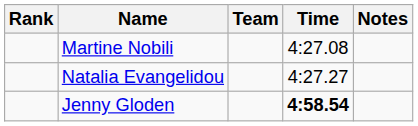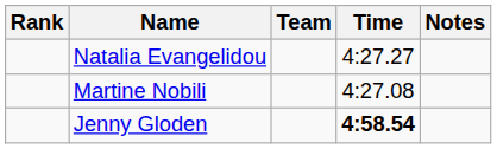 <table class="wikitable sortable" style="text-align:center">
 <tr>
 <th>Rank</th>
 <th>Name</th>
 <th>Team</th>
 <th>Time</th>
 <th>Notes</th>
 </tr>
 <tr>
 <td></td>
-<td align="left"><a href='#'>Martine Nobili</a></td>
+<td align="left"><a href='#'>Natalia Evangelidou</a></td>
 <td align=left></td>
-<td>4:27.08</td>
+<td>4:27.27</td>
 <td></td>
 </tr>
 <tr>
 <td></td>
-<td align="left"><a href='#'>Natalia Evangelidou</a></td>
+<td align="left"><a href='#'>Martine Nobili</a></td>
 <td align=left></td>
-<td>4:27.27</td>
+<td>4:27.08</td>
 <td></td>
 </tr>
 <tr>
 <td></td>
 <td align="left"><a href='#'>Jenny Gloden</a></td>
 <td align=left></td>
 <td><strong>4:58.54</strong></td>
 <td></td>
 </tr>
 </table>
